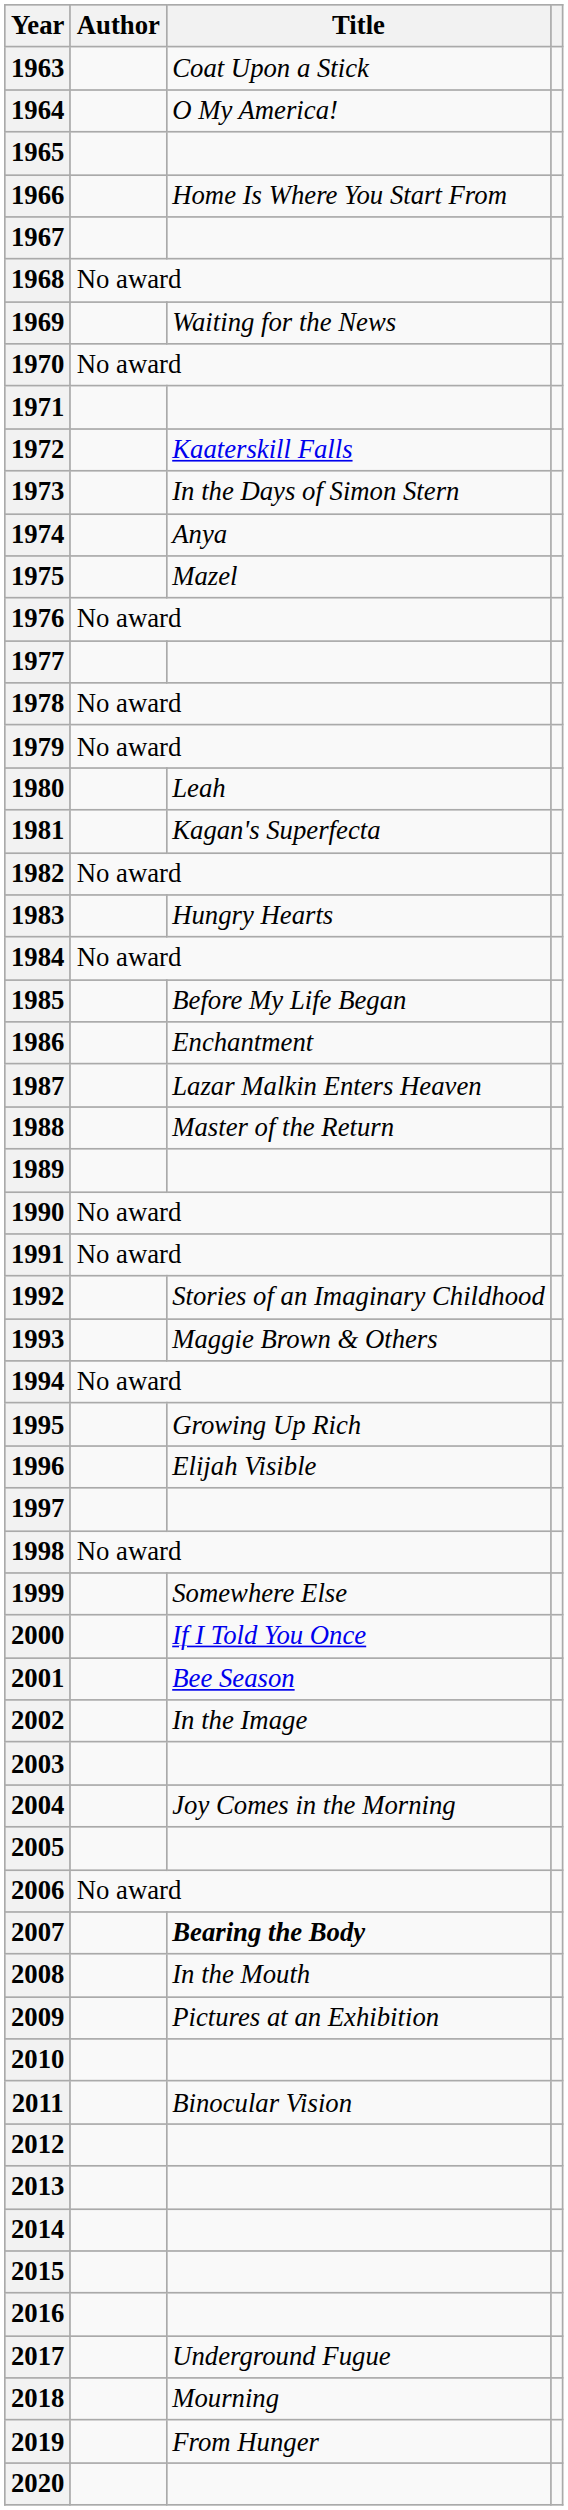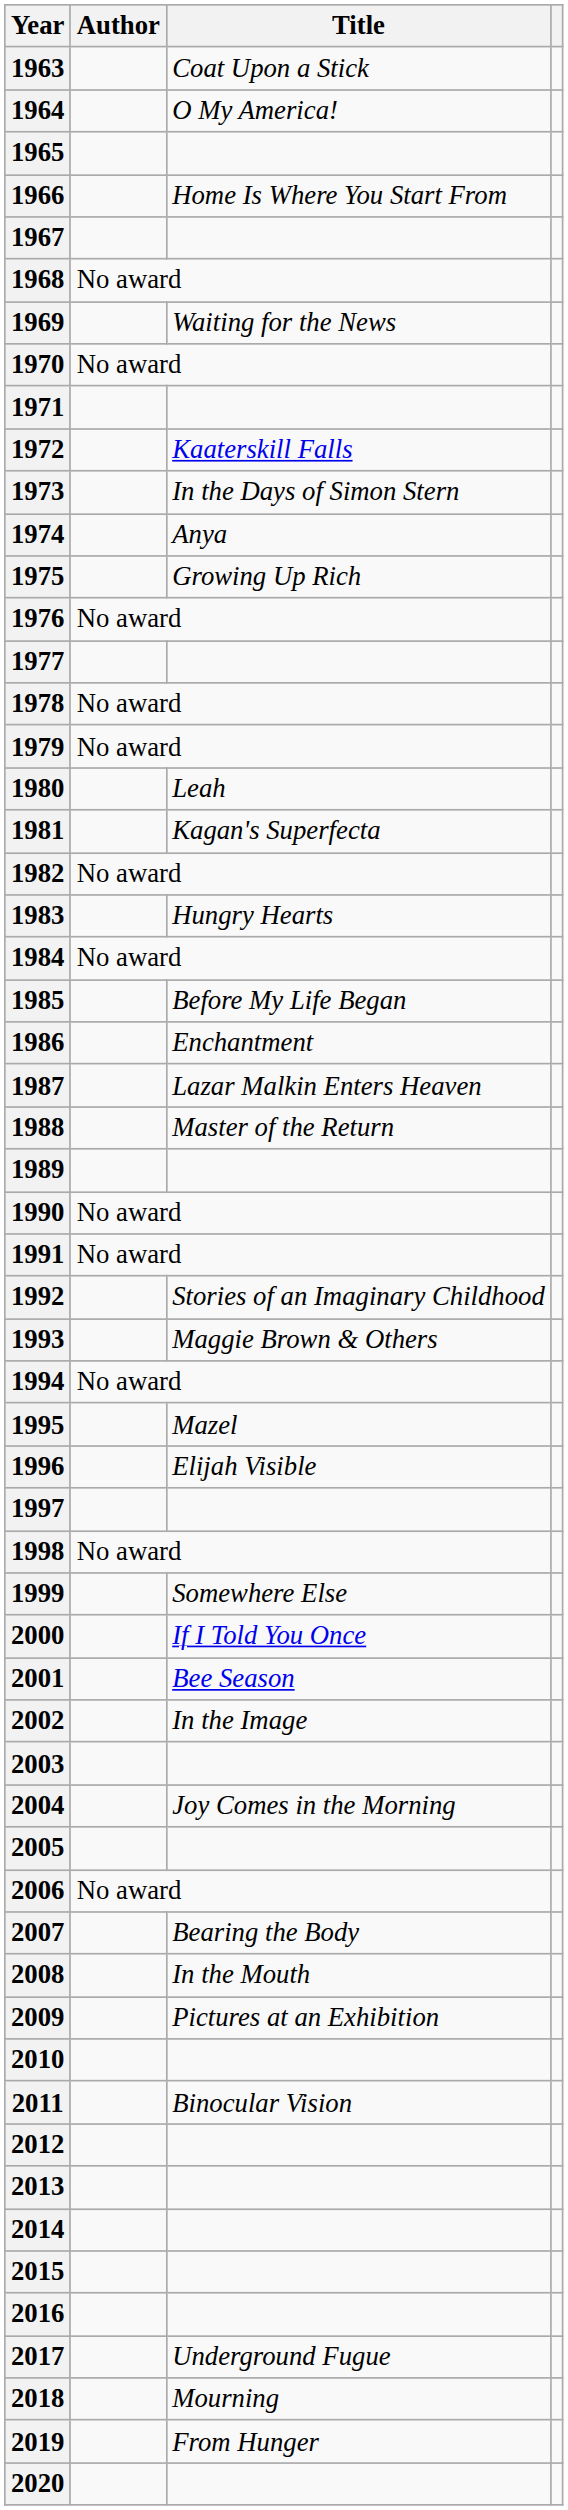 <table class="wikitable">
 <tr>
 <th>Year</th>
 <th>Author</th>
 <th>Title</th>
 <th><strong></strong></th>
 </tr>
 <tr>
 <th>1963</th>
 <td></td>
 <td><em>Coat Upon a Stick</em></td>
 <td></td>
 </tr>
 <tr>
 <th>1964</th>
 <td></td>
 <td><em>O My America!</em></td>
 <td></td>
 </tr>
 <tr>
 <th>1965</th>
 <td></td>
 <td><em></em></td>
 <td></td>
 </tr>
 <tr>
 <th>1966</th>
 <td></td>
 <td><em>Home Is Where You Start From</em></td>
 <td></td>
 </tr>
 <tr>
 <th>1967</th>
 <td></td>
 <td></td>
 <td></td>
 </tr>
 <tr>
 <th>1968</th>
 <td colspan="2">No award</td>
 <td></td>
 </tr>
 <tr>
 <th>1969</th>
 <td></td>
 <td><em>Waiting for the News</em></td>
 <td></td>
 </tr>
 <tr>
 <th>1970</th>
 <td colspan="2">No award</td>
 <td></td>
 </tr>
 <tr>
 <th>1971</th>
 <td></td>
 <td><em></em></td>
 <td></td>
 </tr>
 <tr>
 <th>1972</th>
 <td></td>
 <td><em><a href='#'>Kaaterskill Falls</a></em></td>
 <td></td>
 </tr>
 <tr>
 <th>1973</th>
 <td></td>
 <td><em>In the Days of Simon Stern</em></td>
 <td></td>
 </tr>
 <tr>
 <th>1974</th>
 <td></td>
 <td><em>Anya</em></td>
 <td></td>
 </tr>
 <tr>
 <th>1975</th>
 <td></td>
-<td><em>Mazel</em></td>
+<td><em>Growing Up Rich</em></td>
 <td></td>
 </tr>
 <tr>
 <th>1976</th>
 <td colspan="2">No award</td>
 <td></td>
 </tr>
 <tr>
 <th>1977</th>
 <td></td>
 <td><em></em></td>
 <td></td>
 </tr>
 <tr>
 <th>1978</th>
 <td colspan="2">No award</td>
 <td></td>
 </tr>
 <tr>
 <th>1979</th>
 <td colspan="2">No award</td>
 <td></td>
 </tr>
 <tr>
 <th>1980</th>
 <td></td>
 <td><em>Leah</em></td>
 <td></td>
 </tr>
 <tr>
 <th>1981</th>
 <td></td>
 <td><em>Kagan's Superfecta</em></td>
 <td></td>
 </tr>
 <tr>
 <th>1982</th>
 <td colspan="2">No award</td>
 <td></td>
 </tr>
 <tr>
 <th>1983</th>
 <td></td>
 <td><em>Hungry Hearts</em></td>
 <td></td>
 </tr>
 <tr>
 <th>1984</th>
 <td colspan="2">No award</td>
 <td></td>
 </tr>
 <tr>
 <th>1985</th>
 <td></td>
 <td><em>Before My Life Began</em></td>
 <td></td>
 </tr>
 <tr>
 <th>1986</th>
 <td></td>
 <td><em>Enchantment</em></td>
 <td></td>
 </tr>
 <tr>
 <th>1987</th>
 <td></td>
 <td><em>Lazar Malkin Enters Heaven</em></td>
 <td></td>
 </tr>
 <tr>
 <th>1988</th>
 <td></td>
 <td><em>Master of the Return</em></td>
 <td></td>
 </tr>
 <tr>
 <th>1989</th>
 <td></td>
 <td><em></em></td>
 <td></td>
 </tr>
 <tr>
 <th>1990</th>
 <td colspan="2">No award</td>
 <td></td>
 </tr>
 <tr>
 <th>1991</th>
 <td colspan="2">No award</td>
 <td></td>
 </tr>
 <tr>
 <th>1992</th>
 <td></td>
 <td><em>Stories of an Imaginary Childhood</em></td>
 <td></td>
 </tr>
 <tr>
 <th>1993</th>
 <td></td>
 <td><em>Maggie Brown & Others</em></td>
 <td></td>
 </tr>
 <tr>
 <th>1994</th>
 <td colspan="2">No award</td>
 <td></td>
 </tr>
 <tr>
 <th>1995</th>
 <td></td>
-<td><em>Growing Up Rich</em></td>
+<td><em>Mazel</em></td>
 <td></td>
 </tr>
 <tr>
 <th>1996</th>
 <td></td>
 <td><em>Elijah Visible</em></td>
 <td></td>
 </tr>
 <tr>
 <th>1997</th>
 <td></td>
 <td><em></em></td>
 <td></td>
 </tr>
 <tr>
 <th>1998</th>
 <td colspan="2">No award</td>
 <td></td>
 </tr>
 <tr>
 <th>1999</th>
 <td></td>
 <td><em>Somewhere Else</em></td>
 <td></td>
 </tr>
 <tr>
 <th>2000</th>
 <td></td>
 <td><em><a href='#'>If I Told You Once</a></em></td>
 <td></td>
 </tr>
 <tr>
 <th>2001</th>
 <td></td>
 <td><em><a href='#'>Bee Season</a></em></td>
 <td></td>
 </tr>
 <tr>
 <th>2002</th>
 <td></td>
 <td><em>In the Image</em></td>
 <td></td>
 </tr>
 <tr>
 <th>2003</th>
 <td></td>
 <td><em></em></td>
 <td></td>
 </tr>
 <tr>
 <th>2004</th>
 <td></td>
 <td><em>Joy Comes in the Morning</em></td>
 <td></td>
 </tr>
 <tr>
 <th>2005</th>
 <td></td>
 <td><em></em></td>
 <td></td>
 </tr>
 <tr>
 <th>2006</th>
 <td colspan="2">No award</td>
 <td></td>
 </tr>
 <tr>
 <th>2007</th>
 <td></td>
-<td><strong><em>Bearing the Body</em></strong></td>
+<td><em>Bearing the Body</em></td>
 <td></td>
 </tr>
 <tr>
 <th>2008</th>
 <td></td>
 <td><em>In the Mouth</em></td>
 <td></td>
 </tr>
 <tr>
 <th>2009</th>
 <td></td>
 <td><em>Pictures at an Exhibition</em></td>
 <td></td>
 </tr>
 <tr>
 <th>2010</th>
 <td></td>
 <td><em></em></td>
 <td></td>
 </tr>
 <tr>
 <th>2011</th>
 <td></td>
 <td><em>Binocular Vision</em></td>
 <td></td>
 </tr>
 <tr>
 <th>2012</th>
 <td></td>
 <td><em></em></td>
 <td></td>
 </tr>
 <tr>
 <th>2013</th>
 <td></td>
 <td><em></em></td>
 <td></td>
 </tr>
 <tr>
 <th>2014</th>
 <td></td>
 <td><em></em></td>
 <td></td>
 </tr>
 <tr>
 <th>2015</th>
 <td></td>
 <td><em></em></td>
 <td></td>
 </tr>
 <tr>
 <th>2016</th>
 <td></td>
 <td><em></em></td>
 <td></td>
 </tr>
 <tr>
 <th>2017</th>
 <td></td>
 <td><em>Underground Fugue</em></td>
 <td></td>
 </tr>
 <tr>
 <th>2018</th>
 <td></td>
 <td><em>Mourning</em></td>
 <td></td>
 </tr>
 <tr>
 <th>2019</th>
 <td></td>
 <td><em>From Hunger</em></td>
 <td></td>
 </tr>
 <tr>
 <th>2020</th>
 <td></td>
 <td><em></em></td>
 <td></td>
 </tr>
 </table>
